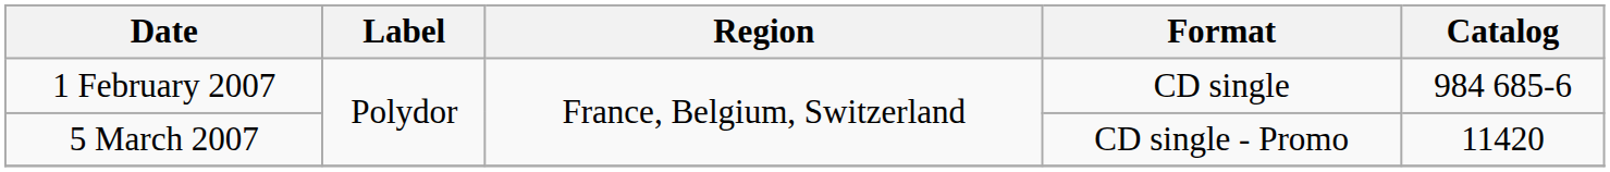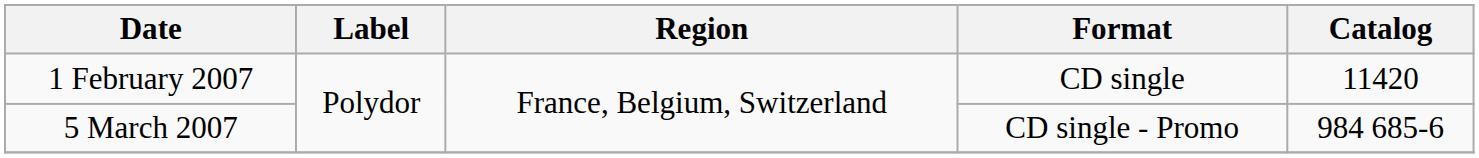 <table class="wikitable" width="60%" border="1">
 <tr>
 <th>Date</th>
 <th>Label</th>
 <th>Region</th>
 <th>Format</th>
 <th>Catalog</th>
 </tr>
 <tr>
 <td align=center>1 February 2007</td>
 <td rowspan=2 align=center>Polydor</td>
 <td rowspan=2 align=center>France, Belgium, Switzerland</td>
 <td align=center>CD single</td>
-<td align=center>984 685-6</td>
+<td align=center>11420</td>
 </tr>
 <tr>
 <td align=center>5 March 2007</td>
 <td align=center>CD single - Promo</td>
-<td align=center>11420</td>
+<td align=center>984 685-6</td>
 </tr>
 <tr>
 </tr>
 </table>
